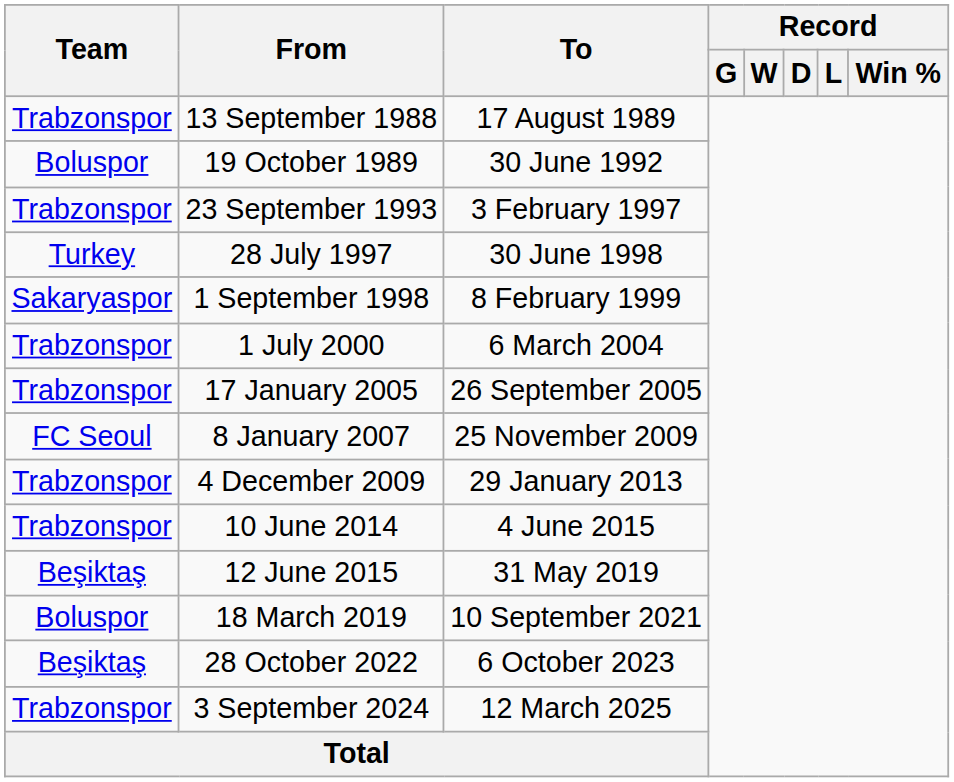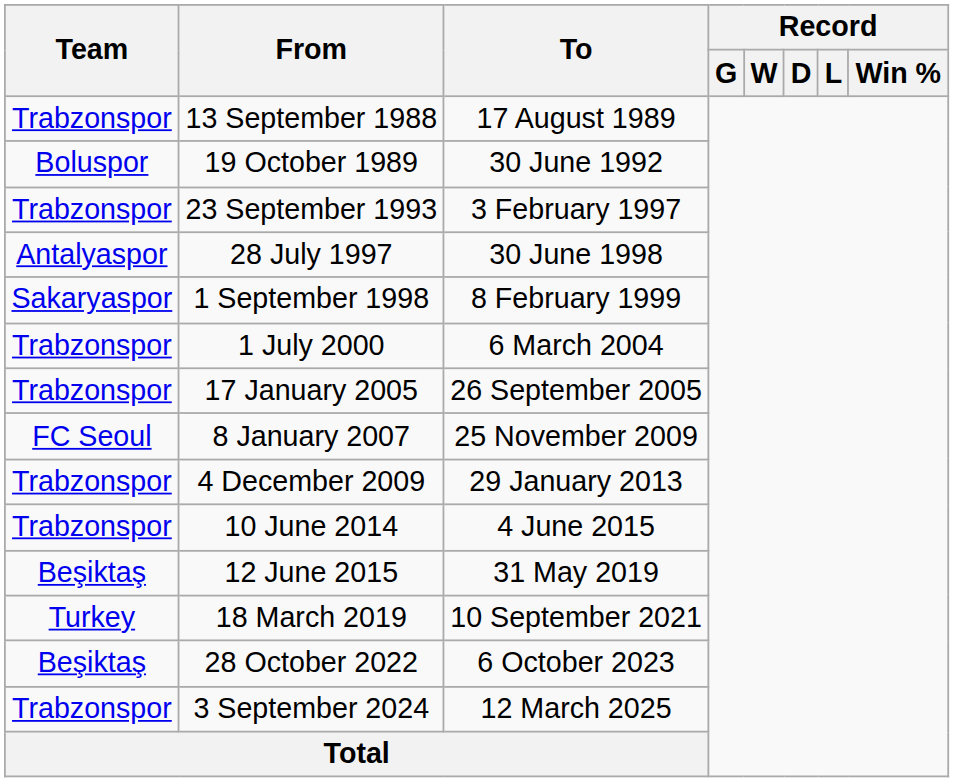 <table class="wikitable" style="text-align: center">
 <tr>
 <th rowspan="2">Team</th>
 <th rowspan="2">From</th>
 <th rowspan="2">To</th>
 <th colspan="5">Record</th>
 </tr>
 <tr>
 <th>G</th>
 <th>W</th>
 <th>D</th>
 <th>L</th>
 <th>Win %</th>
 </tr>
 <tr |->
 <td align=center><a href='#'>Trabzonspor</a></td>
 <td align=center>13 September 1988</td>
 <td align=center>17 August 1989<br></td>
 </tr>
 <tr>
 <td align=center><a href='#'>Boluspor</a></td>
 <td align=center>19 October 1989</td>
 <td align=center>30 June 1992<br></td>
 </tr>
 <tr>
 <td align=center><a href='#'>Trabzonspor</a></td>
 <td align=center>23 September 1993</td>
 <td align=center>3 February 1997<br></td>
 </tr>
 <tr>
-<td align=center><a href='#'>Turkey</a></td>
+<td align=center><a href='#'>Antalyaspor</a></td>
 <td align=center>28 July 1997</td>
 <td align=center>30 June 1998<br></td>
 </tr>
 <tr>
 <td align=center><a href='#'>Sakaryaspor</a></td>
 <td align=center>1 September 1998</td>
 <td align=center>8 February 1999<br></td>
 </tr>
 <tr>
 <td align=center><a href='#'>Trabzonspor</a></td>
 <td align=center>1 July 2000</td>
 <td align=center>6 March 2004<br></td>
 </tr>
 <tr>
 <td align=center><a href='#'>Trabzonspor</a></td>
 <td align=center>17 January 2005</td>
 <td align=center>26 September 2005<br></td>
 </tr>
 <tr>
 <td align=center><a href='#'>FC Seoul</a></td>
 <td align=center>8 January 2007</td>
 <td align=center>25 November 2009<br></td>
 </tr>
 <tr>
 <td align=center><a href='#'>Trabzonspor</a></td>
 <td align=center>4 December 2009</td>
 <td align=center>29 January 2013<br></td>
 </tr>
 <tr>
 <td align=center><a href='#'>Trabzonspor</a></td>
 <td align=center>10 June 2014</td>
 <td align=center>4 June 2015<br></td>
 </tr>
 <tr>
 <td align=center><a href='#'>Beşiktaş</a></td>
 <td align=center>12 June 2015</td>
 <td align=center>31 May 2019<br></td>
 </tr>
 <tr>
-<td align=center><a href='#'>Boluspor</a></td>
+<td align=center><a href='#'>Turkey</a></td>
 <td align=centre>18 March 2019</td>
 <td align=centre>10 September 2021<br></td>
 </tr>
 <tr>
 <td align=center><a href='#'>Beşiktaş</a></td>
 <td align=center>28 October 2022</td>
 <td align=center>6 October 2023<br></td>
 </tr>
 <tr>
 <td align=center><a href='#'>Trabzonspor</a></td>
 <td align=center>3 September 2024</td>
 <td align=center>12 March 2025<br></td>
 </tr>
 <tr>
 <th colspan="3">Total<br></th>
 </tr>
 </table>
